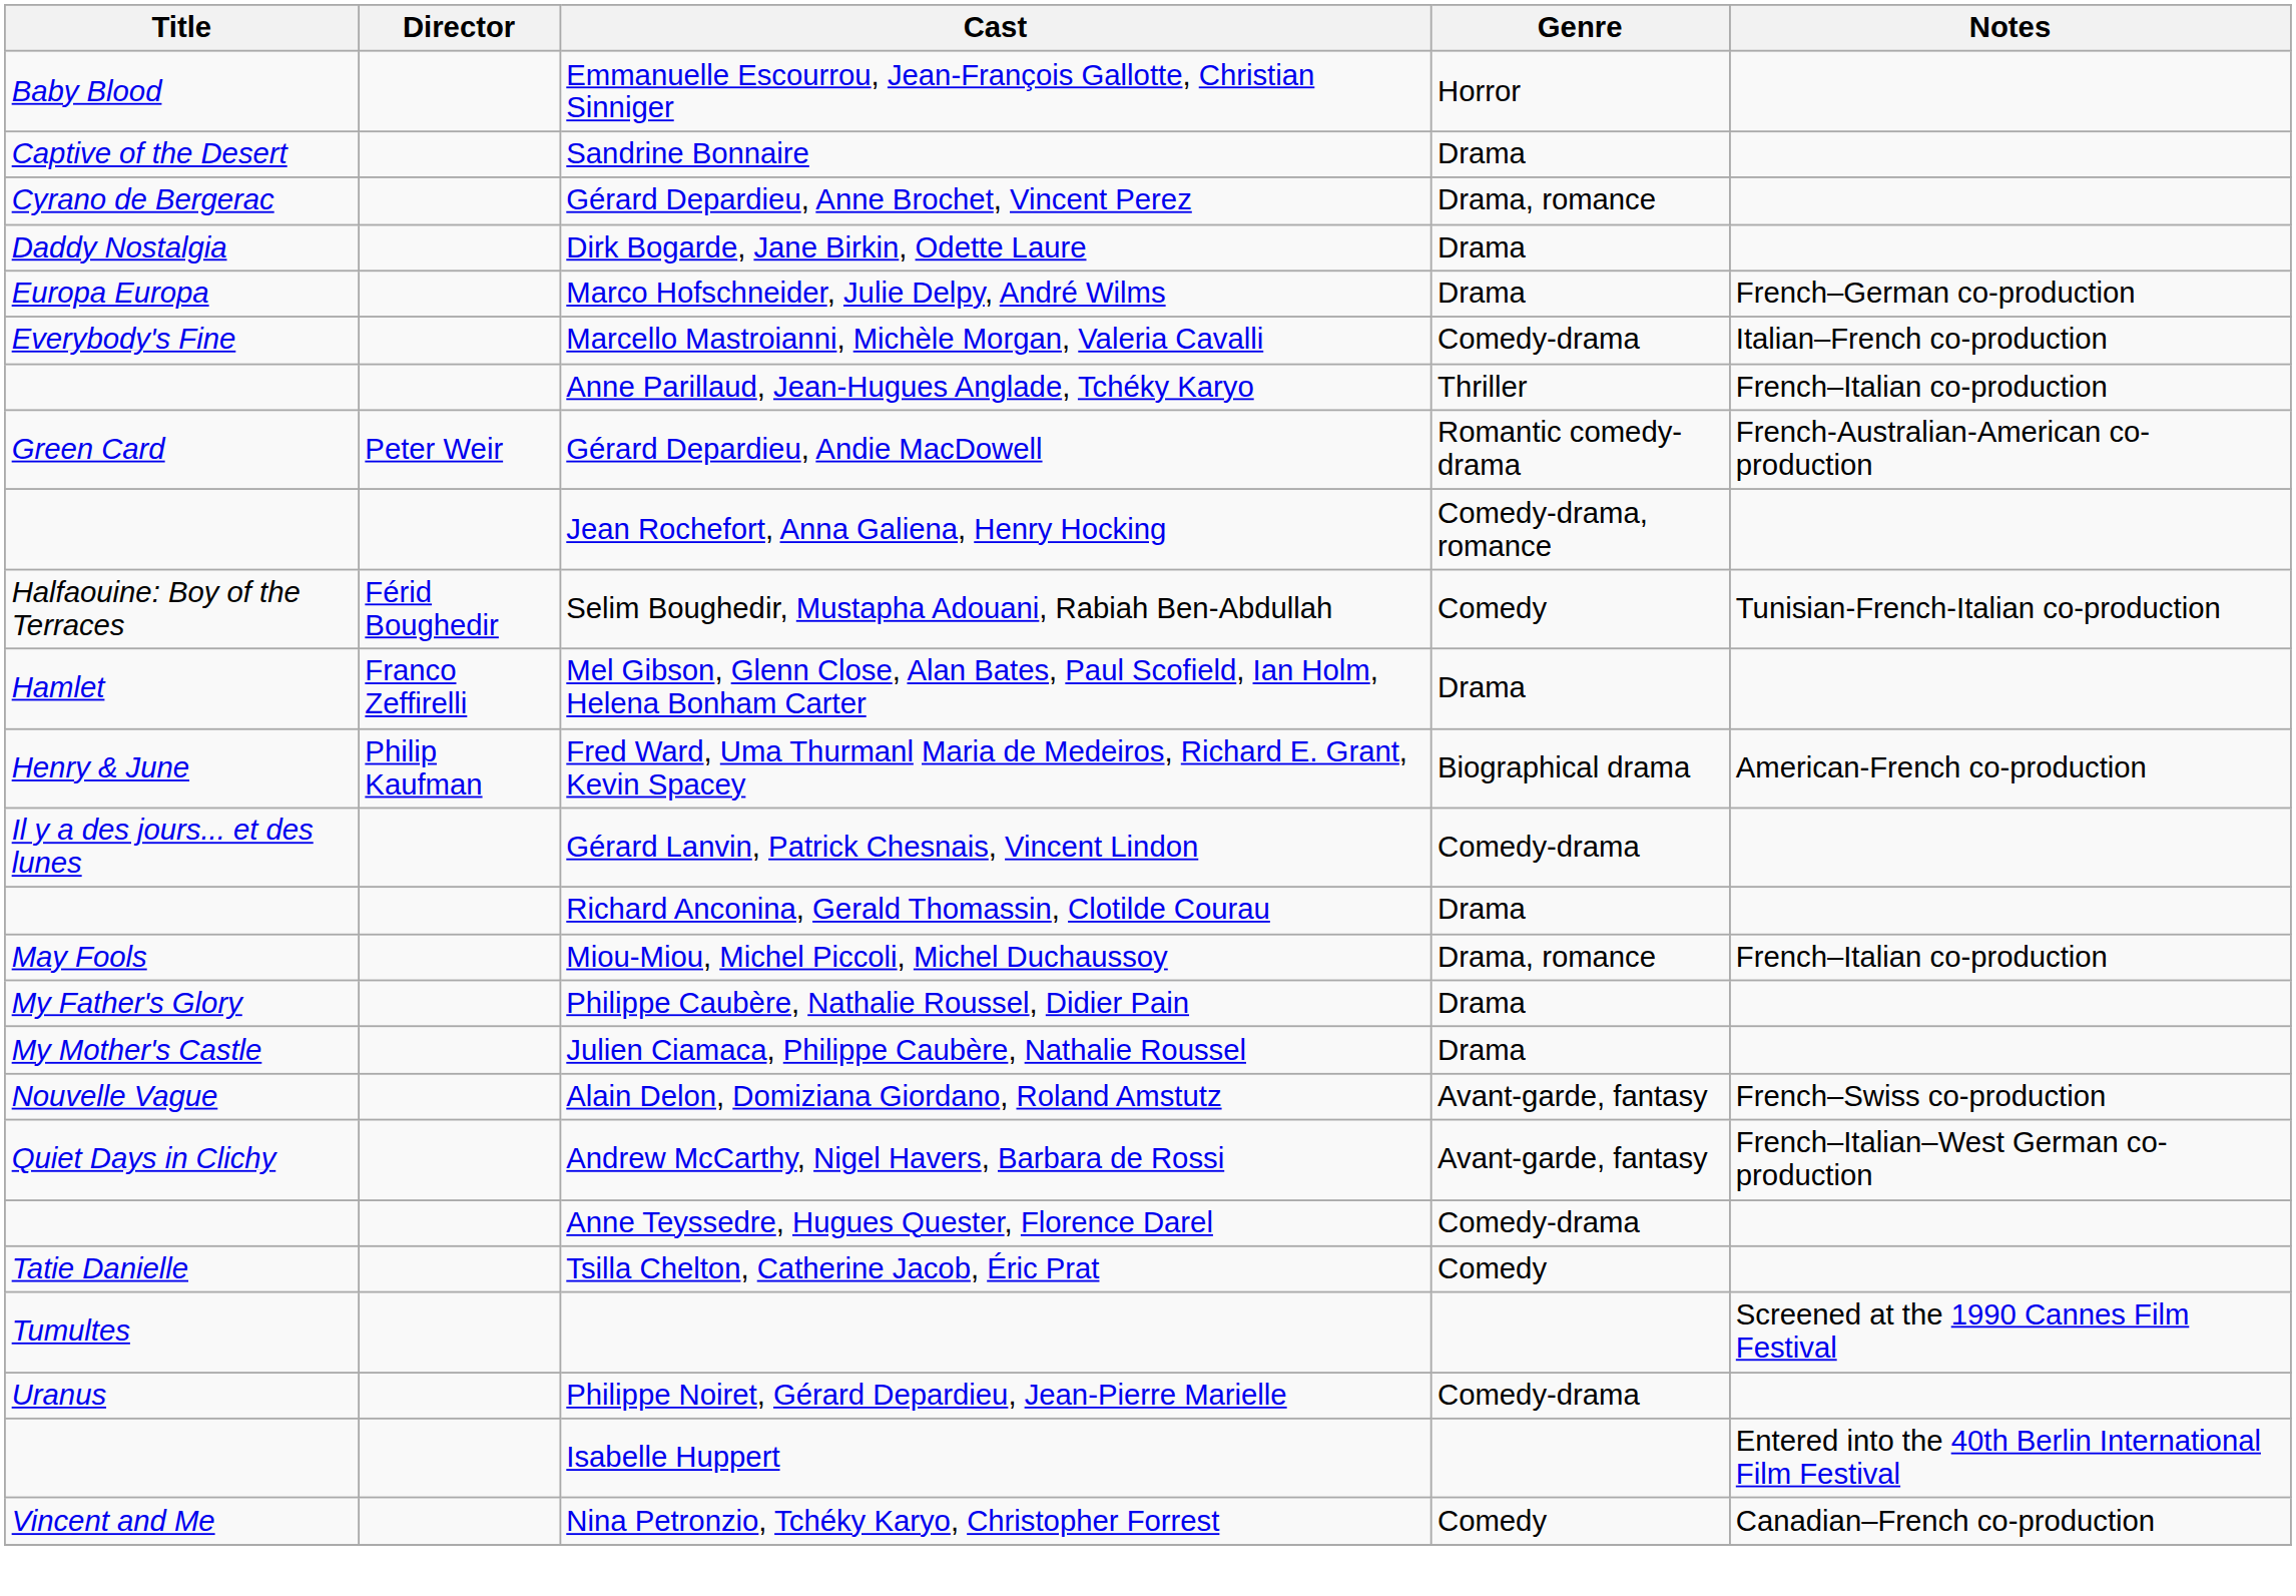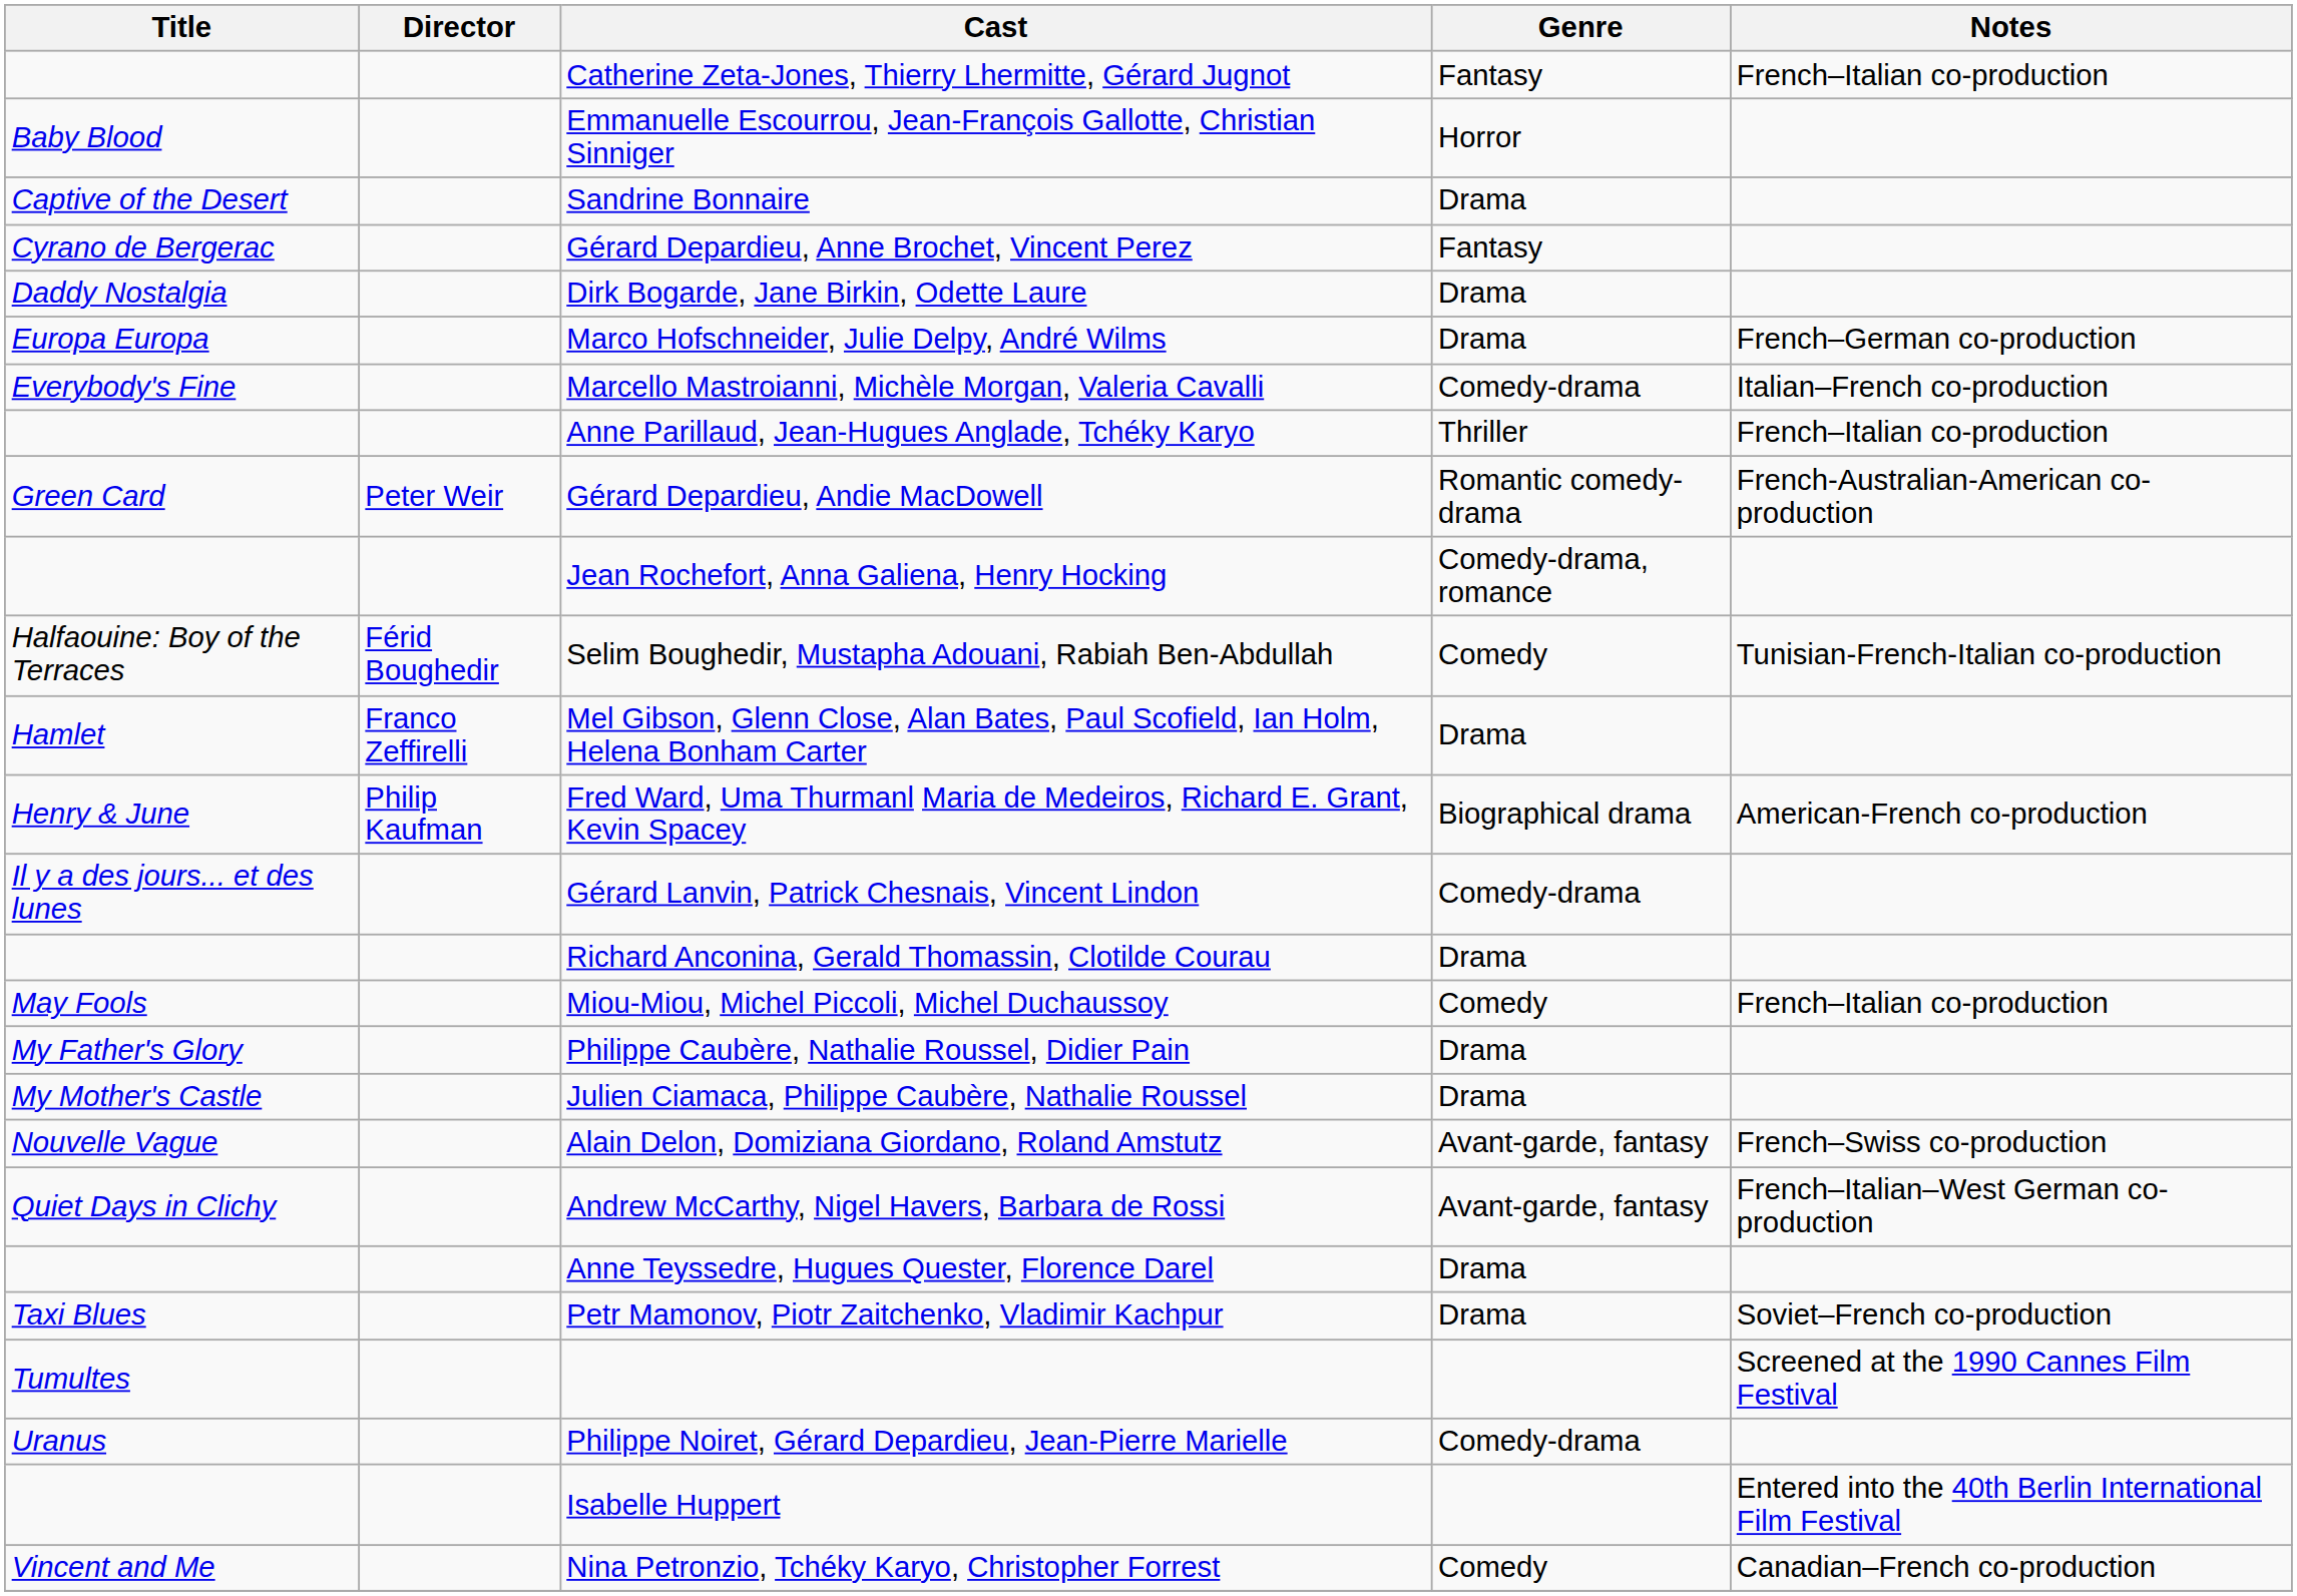 <table class="wikitable sortable">
 <tr>
 <th>Title</th>
 <th>Director</th>
 <th>Cast</th>
 <th>Genre</th>
 <th>Notes</th>
+</tr>
+<tr>
+<td></td>
+<td></td>
+<td><a href='#'>Catherine Zeta-Jones</a>, <a href='#'>Thierry Lhermitte</a>, <a href='#'>Gérard Jugnot</a></td>
+<td>Fantasy</td>
+<td>French–Italian co-production</td>
 </tr>
 <tr>
 <td><em><a href='#'>Baby Blood</a></em></td>
 <td></td>
 <td><a href='#'>Emmanuelle Escourrou</a>, <a href='#'>Jean-François Gallotte</a>, <a href='#'>Christian Sinniger</a></td>
 <td>Horror</td>
 <td></td>
 </tr>
 <tr>
 <td><em><a href='#'>Captive of the Desert</a></em></td>
 <td></td>
 <td><a href='#'>Sandrine Bonnaire</a></td>
 <td>Drama</td>
 <td></td>
 </tr>
 <tr>
 <td><em><a href='#'>Cyrano de Bergerac</a></em></td>
 <td></td>
 <td><a href='#'>Gérard Depardieu</a>, <a href='#'>Anne Brochet</a>, <a href='#'>Vincent Perez</a></td>
-<td>Drama, romance</td>
+<td>Fantasy</td>
 <td></td>
 </tr>
 <tr>
 <td><em><a href='#'>Daddy Nostalgia</a></em></td>
 <td></td>
 <td><a href='#'>Dirk Bogarde</a>, <a href='#'>Jane Birkin</a>, <a href='#'>Odette Laure</a></td>
 <td>Drama</td>
 <td></td>
 </tr>
 <tr>
 <td><em><a href='#'>Europa Europa</a></em></td>
 <td></td>
 <td><a href='#'>Marco Hofschneider</a>, <a href='#'>Julie Delpy</a>, <a href='#'>André Wilms</a></td>
 <td>Drama</td>
 <td>French–German co-production</td>
 </tr>
 <tr>
 <td><em><a href='#'>Everybody's Fine</a></em></td>
 <td></td>
 <td><a href='#'>Marcello Mastroianni</a>, <a href='#'>Michèle Morgan</a>, <a href='#'>Valeria Cavalli</a></td>
 <td>Comedy-drama</td>
 <td>Italian–French co-production</td>
 </tr>
 <tr>
 <td></td>
 <td></td>
 <td><a href='#'>Anne Parillaud</a>, <a href='#'>Jean-Hugues Anglade</a>, <a href='#'>Tchéky Karyo</a></td>
 <td>Thriller</td>
 <td>French–Italian co-production</td>
 </tr>
 <tr>
 <td><em><a href='#'>Green Card</a></em></td>
 <td><a href='#'>Peter Weir</a></td>
 <td><a href='#'>Gérard Depardieu</a>, <a href='#'>Andie MacDowell</a></td>
 <td>Romantic comedy-drama</td>
 <td>French-Australian-American co-production</td>
 </tr>
 <tr>
 <td></td>
 <td></td>
 <td><a href='#'>Jean Rochefort</a>, <a href='#'>Anna Galiena</a>, <a href='#'>Henry Hocking</a></td>
 <td>Comedy-drama, romance</td>
 <td></td>
 </tr>
 <tr>
 <td><em>Halfaouine: Boy of the Terraces</em></td>
 <td><a href='#'>Férid Boughedir</a></td>
 <td>Selim Boughedir, <a href='#'>Mustapha Adouani</a>, Rabiah Ben-Abdullah</td>
 <td>Comedy</td>
 <td>Tunisian-French-Italian co-production</td>
 </tr>
 <tr>
 <td><em><a href='#'>Hamlet</a></em></td>
 <td><a href='#'>Franco Zeffirelli</a></td>
 <td><a href='#'>Mel Gibson</a>, <a href='#'>Glenn Close</a>, <a href='#'>Alan Bates</a>, <a href='#'>Paul Scofield</a>, <a href='#'>Ian Holm</a>, <a href='#'>Helena Bonham Carter</a></td>
 <td>Drama</td>
 <td></td>
 </tr>
 <tr>
 <td><em><a href='#'>Henry & June</a></em></td>
 <td><a href='#'>Philip Kaufman</a></td>
 <td><a href='#'>Fred Ward</a>, <a href='#'>Uma Thurmanl</a> <a href='#'>Maria de Medeiros</a>, <a href='#'>Richard E. Grant</a>, <a href='#'>Kevin Spacey</a></td>
 <td>Biographical drama</td>
 <td>American-French co-production</td>
 </tr>
 <tr>
 <td><em><a href='#'>Il y a des jours... et des lunes</a></em></td>
 <td></td>
 <td><a href='#'>Gérard Lanvin</a>, <a href='#'>Patrick Chesnais</a>, <a href='#'>Vincent Lindon</a></td>
 <td>Comedy-drama</td>
 <td></td>
 </tr>
 <tr>
 <td></td>
 <td></td>
 <td><a href='#'>Richard Anconina</a>, <a href='#'>Gerald Thomassin</a>, <a href='#'>Clotilde Courau</a></td>
 <td>Drama</td>
 <td></td>
 </tr>
 <tr>
 <td><em><a href='#'>May Fools</a></em></td>
 <td></td>
 <td><a href='#'>Miou-Miou</a>, <a href='#'>Michel Piccoli</a>, <a href='#'>Michel Duchaussoy</a></td>
-<td>Drama, romance</td>
+<td>Comedy</td>
 <td>French–Italian co-production</td>
 </tr>
 <tr>
 <td><em><a href='#'>My Father's Glory</a></em></td>
 <td></td>
 <td><a href='#'>Philippe Caubère</a>, <a href='#'>Nathalie Roussel</a>, <a href='#'>Didier Pain</a></td>
 <td>Drama</td>
 <td></td>
 </tr>
 <tr>
 <td><em><a href='#'>My Mother's Castle</a></em></td>
 <td></td>
 <td><a href='#'>Julien Ciamaca</a>, <a href='#'>Philippe Caubère</a>, <a href='#'>Nathalie Roussel</a></td>
 <td>Drama</td>
 <td></td>
 </tr>
 <tr>
 <td><em><a href='#'>Nouvelle Vague</a></em></td>
 <td></td>
 <td><a href='#'>Alain Delon</a>, <a href='#'>Domiziana Giordano</a>, <a href='#'>Roland Amstutz</a></td>
 <td>Avant-garde, fantasy</td>
 <td>French–Swiss co-production</td>
 </tr>
 <tr>
 <td><em><a href='#'>Quiet Days in Clichy</a></em></td>
 <td></td>
 <td><a href='#'>Andrew McCarthy</a>, <a href='#'>Nigel Havers</a>, <a href='#'>Barbara de Rossi</a></td>
 <td>Avant-garde, fantasy</td>
 <td>French–Italian–West German co-production</td>
 </tr>
 <tr>
 <td></td>
 <td></td>
 <td><a href='#'>Anne Teyssedre</a>, <a href='#'>Hugues Quester</a>, <a href='#'>Florence Darel</a></td>
-<td>Comedy-drama</td>
+<td>Drama</td>
 <td></td>
 </tr>
 <tr>
-<td><em><a href='#'>Tatie Danielle</a></em></td>
+<td><em><a href='#'>Taxi Blues</a></em></td>
 <td></td>
-<td><a href='#'>Tsilla Chelton</a>, <a href='#'>Catherine Jacob</a>, <a href='#'>Éric Prat</a></td>
-<td>Comedy</td>
-<td></td>
+<td><a href='#'>Petr Mamonov</a>, <a href='#'>Piotr Zaitchenko</a>, <a href='#'>Vladimir Kachpur</a></td>
+<td>Drama</td>
+<td>Soviet–French co-production</td>
 </tr>
 <tr>
 <td><em><a href='#'>Tumultes</a></em></td>
 <td></td>
 <td></td>
 <td></td>
 <td>Screened at the <a href='#'>1990 Cannes Film Festival</a></td>
 </tr>
 <tr>
 <td><em><a href='#'>Uranus</a></em></td>
 <td></td>
 <td><a href='#'>Philippe Noiret</a>, <a href='#'>Gérard Depardieu</a>, <a href='#'>Jean-Pierre Marielle</a></td>
 <td>Comedy-drama</td>
 <td></td>
 </tr>
 <tr>
 <td></td>
 <td></td>
 <td><a href='#'>Isabelle Huppert</a></td>
 <td></td>
 <td>Entered into the <a href='#'>40th Berlin International Film Festival</a></td>
 </tr>
 <tr>
 <td><em><a href='#'>Vincent and Me</a></em></td>
 <td></td>
 <td><a href='#'>Nina Petronzio</a>, <a href='#'>Tchéky Karyo</a>, <a href='#'>Christopher Forrest</a></td>
 <td>Comedy</td>
 <td>Canadian–French co-production</td>
 </tr>
 <tr>
 </tr>
 </table>
